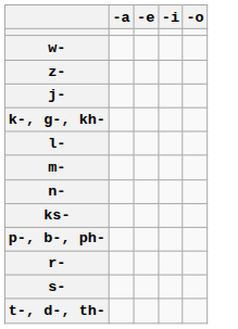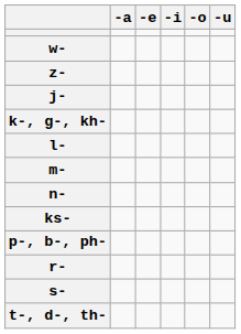 <table class="wikitable" style="text-align: center;">
 <tr>
 <th></th>
 <th>-a</th>
 <th>-e</th>
 <th>-i</th>
 <th>-o</th>
+<th>-u</th>
 </tr>
 <tr>
 <th></th>
+<td></td>
 <td></td>
 <td></td>
 <td></td>
 <td></td>
 </tr>
 <tr>
 <th>w-</th>
 <td></td>
 <td></td>
 <td></td>
 <td></td>
+<td></td>
 </tr>
 <tr>
 <th>z-</th>
+<td></td>
 <td></td>
 <td></td>
 <td></td>
 <td></td>
 </tr>
 <tr>
 <th>j-</th>
 <td></td>
 <td></td>
 <td></td>
 <td></td>
+<td></td>
 </tr>
 <tr>
 <th>k-, g-, kh-</th>
+<td></td>
 <td></td>
 <td></td>
 <td></td>
 <td></td>
 </tr>
 <tr>
 <th>l-</th>
 <td></td>
 <td></td>
 <td></td>
 <td></td>
+<td></td>
 </tr>
 <tr>
 <th>m-</th>
+<td></td>
 <td></td>
 <td></td>
 <td></td>
 <td></td>
 </tr>
 <tr>
 <th>n-</th>
 <td></td>
 <td></td>
 <td></td>
 <td></td>
+<td></td>
 </tr>
 <tr>
 <th>ks-</th>
+<td></td>
 <td></td>
 <td></td>
 <td></td>
 <td></td>
 </tr>
 <tr>
 <th>p-, b-, ph-</th>
 <td></td>
 <td></td>
 <td></td>
 <td></td>
+<td></td>
 </tr>
 <tr>
 <th>r-</th>
+<td></td>
 <td></td>
 <td></td>
 <td></td>
 <td></td>
 </tr>
 <tr>
 <th>s-</th>
 <td></td>
 <td></td>
 <td></td>
 <td></td>
+<td></td>
 </tr>
 <tr>
 <th>t-, d-, th-</th>
 <td></td>
 <td></td>
 <td></td>
 <td></td>
+<td></td>
 </tr>
 </table>
